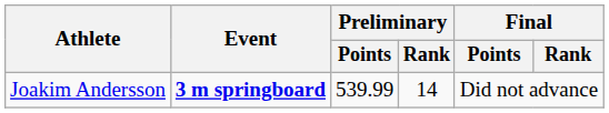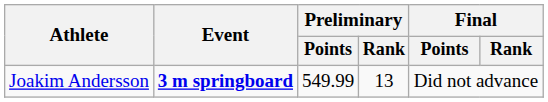 <table class=wikitable style="font-size:90%">
 <tr>
 <th rowspan="2">Athlete</th>
 <th rowspan="2">Event</th>
 <th colspan="2">Preliminary</th>
 <th colspan="2">Final</th>
 </tr>
 <tr style="font-size:95%">
 <th>Points</th>
 <th>Rank</th>
 <th>Points</th>
 <th>Rank</th>
 </tr>
 <tr align=center>
 <td align=left><a href='#'>Joakim Andersson</a></td>
 <td align=left><strong><a href='#'>3 m springboard</a></strong></td>
-<td>539.99</td>
-<td>14</td>
+<td>549.99</td>
+<td>13</td>
 <td colspan=2>Did not advance</td>
 </tr>
 </table>
